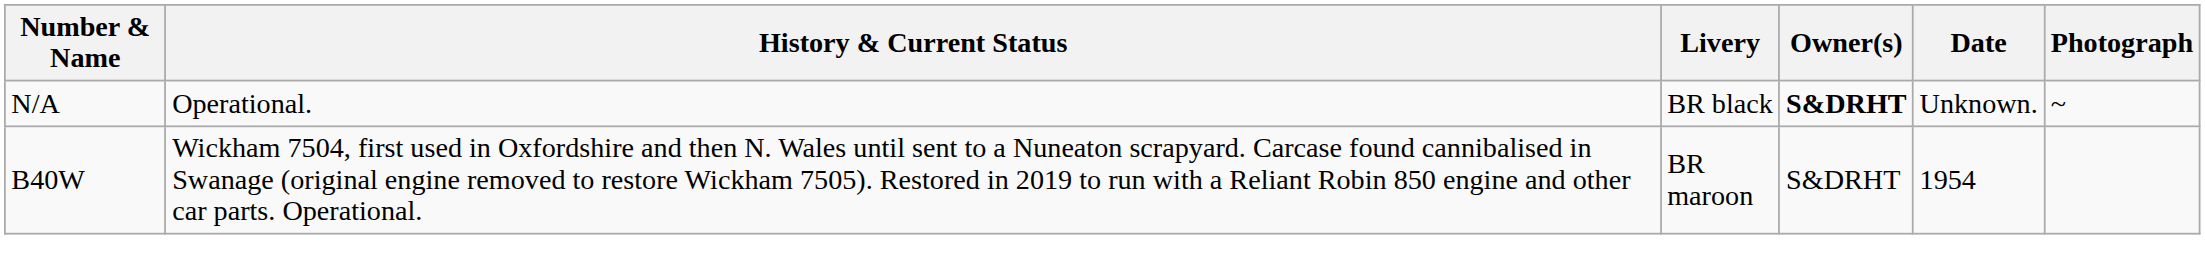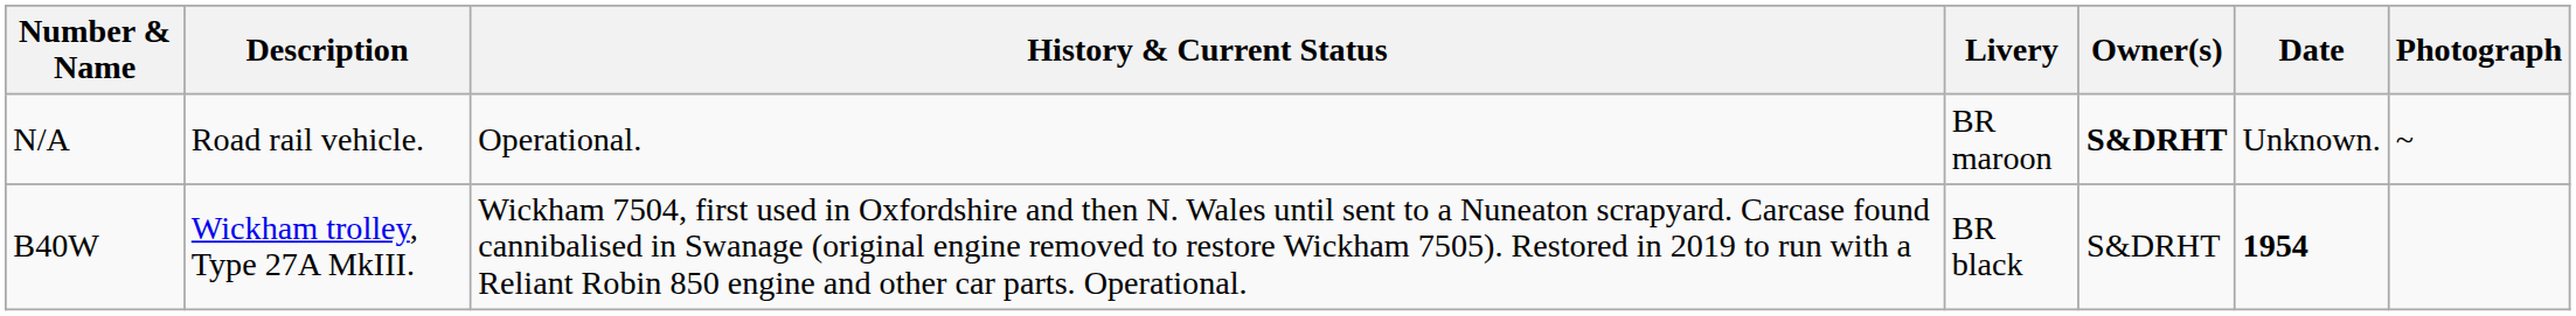 <table class="wikitable">
 <tr>
 <th>Number & Name</th>
+<th>Description</th>
 <th>History & Current Status</th>
 <th>Livery</th>
 <th>Owner(s)</th>
 <th>Date</th>
 <th>Photograph</th>
 </tr>
 <tr>
 <td>N/A</td>
+<td>Road rail vehicle.</td>
 <td>Operational.</td>
-<td>BR black</td>
+<td>BR maroon</td>
 <td><strong>S&DRHT</strong></td>
 <td>Unknown.</td>
 <td>~</td>
 </tr>
 <tr>
 <td>B40W</td>
+<td><a href='#'>Wickham trolley</a>, Type 27A MkIII.</td>
 <td>Wickham 7504, first used in Oxfordshire and then N. Wales until sent to a Nuneaton scrapyard. Carcase found cannibalised in Swanage (original engine removed to restore Wickham 7505). Restored in 2019 to run with a Reliant Robin 850 engine and other car parts. Operational.</td>
-<td>BR maroon</td>
+<td>BR black</td>
 <td>S&DRHT</td>
-<td>1954</td>
+<td><strong>1954</strong></td>
 <td></td>
 </tr>
 </table>
